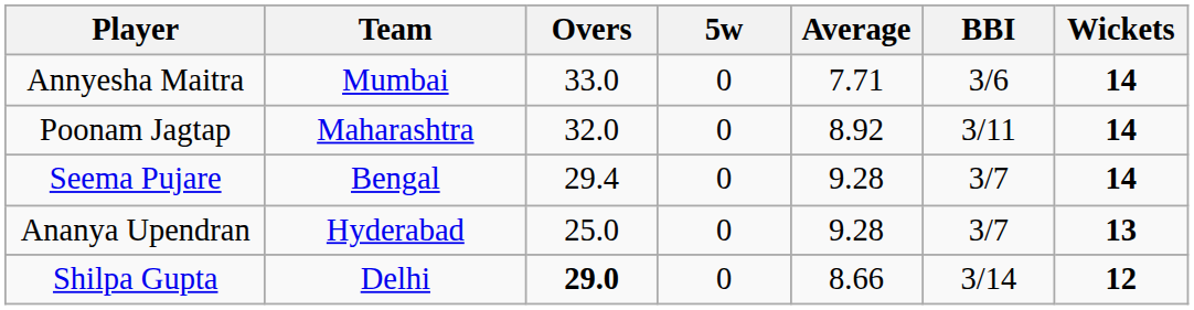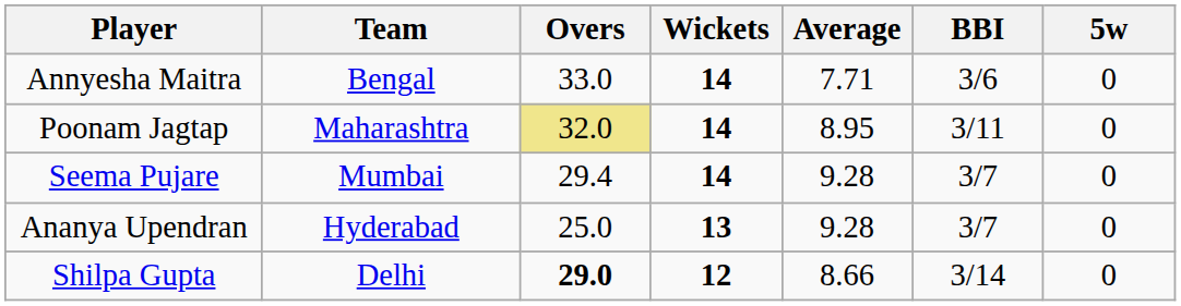 <table class="wikitable" style="text-align:center">
 <tr>
 <th width=125>Player</th>
 <th width=125>Team</th>
 <th width=60>Overs</th>
-<th width=60>5w</th>
+<th width=60>Wickets</th>
 <th width=60>Average</th>
 <th width=60>BBI</th>
-<th width=60>Wickets</th>
+<th width=60>5w</th>
 </tr>
 <tr>
 <td>Annyesha Maitra</td>
-<td><a href='#'>Mumbai</a></td>
+<td><a href='#'>Bengal</a></td>
 <td>33.0</td>
-<td>0</td>
+<td><strong>14</strong></td>
 <td>7.71</td>
 <td>3/6</td>
-<td><strong>14</strong></td>
+<td>0</td>
 </tr>
 <tr>
 <td>Poonam Jagtap</td>
 <td><a href='#'>Maharashtra</a></td>
-<td>32.0</td>
+<td style="background: khaki;">32.0</td>
+<td><strong>14</strong></td>
+<td>8.95</td>
+<td>3/11</td>
 <td>0</td>
-<td>8.92</td>
-<td>3/11</td>
-<td><strong>14</strong></td>
 </tr>
 <tr>
 <td><a href='#'>Seema Pujare</a></td>
-<td><a href='#'>Bengal</a></td>
+<td><a href='#'>Mumbai</a></td>
 <td>29.4</td>
-<td>0</td>
+<td><strong>14</strong></td>
 <td>9.28</td>
 <td>3/7</td>
-<td><strong>14</strong></td>
+<td>0</td>
 </tr>
 <tr>
 <td>Ananya Upendran</td>
 <td><a href='#'>Hyderabad</a></td>
 <td>25.0</td>
-<td>0</td>
+<td><strong>13</strong></td>
 <td>9.28</td>
 <td>3/7</td>
-<td><strong>13</strong></td>
+<td>0</td>
 </tr>
 <tr>
 <td><a href='#'>Shilpa Gupta</a></td>
 <td><a href='#'>Delhi</a></td>
 <td><strong>29.0</strong></td>
-<td>0</td>
+<td><strong>12</strong></td>
 <td>8.66</td>
 <td>3/14</td>
-<td><strong>12</strong></td>
+<td>0</td>
 </tr>
 </table>
